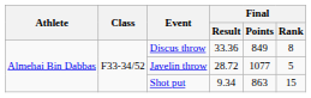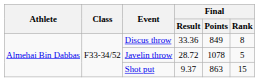 <table class=wikitable style="font-size:90%">
 <tr>
 <th rowspan="2">Athlete</th>
 <th rowspan="2">Class</th>
 <th rowspan="2">Event</th>
 <th colspan="3">Final</th>
 </tr>
 <tr>
 <th>Result</th>
 <th>Points</th>
 <th>Rank</th>
 </tr>
 <tr>
 <td rowspan="3"><a href='#'>Almehai Bin Dabbas</a></td>
 <td rowspan="3" style="text-align:center;">F33-34/52</td>
 <td><a href='#'>Discus throw</a></td>
 <td style="text-align:center;">33.36</td>
 <td style="text-align:center;">849</td>
 <td style="text-align:center;">8</td>
 </tr>
 <tr>
 <td><a href='#'>Javelin throw</a></td>
 <td style="text-align:center;">28.72</td>
-<td style="text-align:center;">1077</td>
+<td style="text-align:center;">1078</td>
 <td style="text-align:center;">5</td>
 </tr>
 <tr>
 <td><a href='#'>Shot put</a></td>
-<td style="text-align:center;">9.34</td>
+<td style="text-align:center;">9.37</td>
 <td style="text-align:center;">863</td>
 <td style="text-align:center;">15</td>
 </tr>
 </table>
